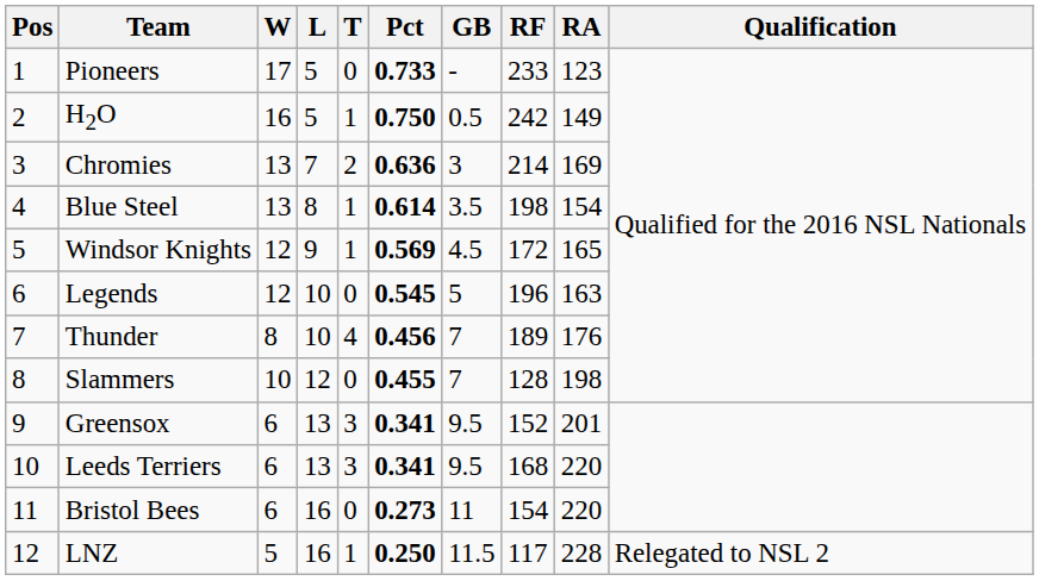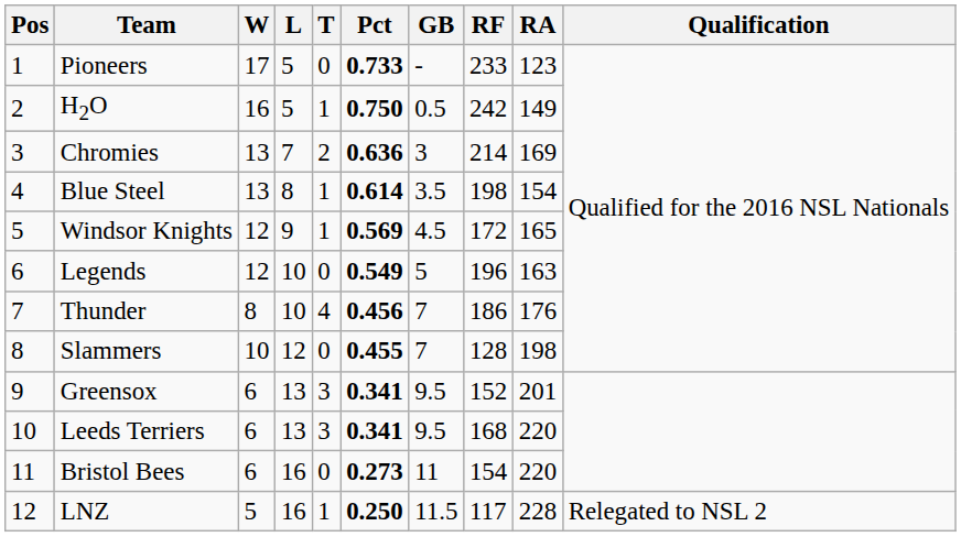 <table class="wikitable">
 <tr>
 <th>Pos</th>
 <th>Team</th>
 <th>W</th>
 <th>L</th>
 <th>T</th>
 <th>Pct</th>
 <th>GB</th>
 <th>RF</th>
 <th>RA</th>
 <th>Qualification</th>
 </tr>
 <tr>
 <td>1</td>
 <td>Pioneers</td>
 <td>17</td>
 <td>5</td>
 <td>0</td>
 <td><strong>0.733</strong></td>
 <td>-</td>
 <td>233</td>
 <td>123</td>
 <td rowspan="8">Qualified for the 2016 NSL Nationals</td>
 </tr>
 <tr>
 <td>2</td>
 <td>H<sub>2</sub>O</td>
 <td>16</td>
 <td>5</td>
 <td>1</td>
 <td><strong>0.750</strong></td>
 <td>0.5</td>
 <td>242</td>
 <td>149</td>
 </tr>
 <tr>
 <td>3</td>
 <td>Chromies</td>
 <td>13</td>
 <td>7</td>
 <td>2</td>
 <td><strong>0.636</strong></td>
 <td>3</td>
 <td>214</td>
 <td>169</td>
 </tr>
 <tr>
 <td>4</td>
 <td>Blue Steel</td>
 <td>13</td>
 <td>8</td>
 <td>1</td>
 <td><strong>0.614</strong></td>
 <td>3.5</td>
 <td>198</td>
 <td>154</td>
 </tr>
 <tr>
 <td>5</td>
 <td>Windsor Knights</td>
 <td>12</td>
 <td>9</td>
 <td>1</td>
 <td><strong>0.569</strong></td>
 <td>4.5</td>
 <td>172</td>
 <td>165</td>
 </tr>
 <tr>
 <td>6</td>
 <td>Legends</td>
 <td>12</td>
 <td>10</td>
 <td>0</td>
-<td><strong>0.545</strong></td>
+<td><strong>0.549</strong></td>
 <td>5</td>
 <td>196</td>
 <td>163</td>
 </tr>
 <tr>
 <td>7</td>
 <td>Thunder</td>
 <td>8</td>
 <td>10</td>
 <td>4</td>
 <td><strong>0.456</strong></td>
 <td>7</td>
-<td>189</td>
+<td>186</td>
 <td>176</td>
 </tr>
 <tr>
 <td>8</td>
 <td>Slammers</td>
 <td>10</td>
 <td>12</td>
 <td>0</td>
 <td><strong>0.455</strong></td>
 <td>7</td>
 <td>128</td>
 <td>198</td>
 </tr>
 <tr>
 <td>9</td>
 <td>Greensox</td>
 <td>6</td>
 <td>13</td>
 <td>3</td>
 <td><strong>0.341</strong></td>
 <td>9.5</td>
 <td>152</td>
 <td>201</td>
 <td rowspan="3"></td>
 </tr>
 <tr>
 <td>10</td>
 <td>Leeds Terriers</td>
 <td>6</td>
 <td>13</td>
 <td>3</td>
 <td><strong>0.341</strong></td>
 <td>9.5</td>
 <td>168</td>
 <td>220</td>
 </tr>
 <tr>
 <td>11</td>
 <td>Bristol Bees</td>
 <td>6</td>
 <td>16</td>
 <td>0</td>
 <td><strong>0.273</strong></td>
 <td>11</td>
 <td>154</td>
 <td>220</td>
 </tr>
 <tr>
 <td>12</td>
 <td>LNZ</td>
 <td>5</td>
 <td>16</td>
 <td>1</td>
 <td><strong>0.250</strong></td>
 <td>11.5</td>
 <td>117</td>
 <td>228</td>
 <td>Relegated to NSL 2</td>
 </tr>
 </table>
